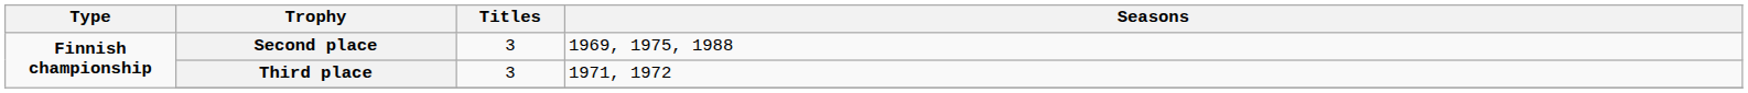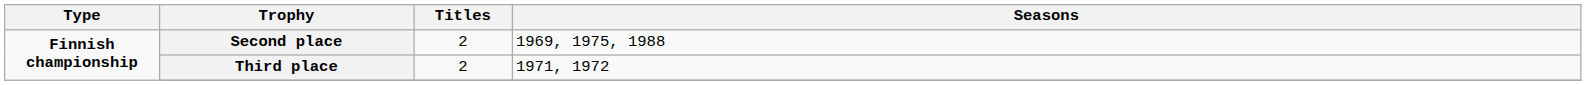 <table class="wikitable plainrowheaders" style="font-size:95%; text-align:center;">
 <tr>
 <th style="width: 1%;">Type</th>
 <th style="width: 5%;">Trophy</th>
 <th style="width: 1%;">Titles</th>
 <th style="width: 21%;">Seasons</th>
 </tr>
 <tr>
 <td scope="rowgroup" rowspan="4"><strong>Finnish championship</strong></td>
 <th scope="row">Second place</th>
-<td>3</td>
+<td>2</td>
 <td align="left">1969, 1975, 1988</td>
 </tr>
 <tr>
 <th scope="row">Third place</th>
-<td>3</td>
+<td>2</td>
 <td align="left">1971, 1972</td>
 </tr>
 <tr>
 </tr>
 </table>
